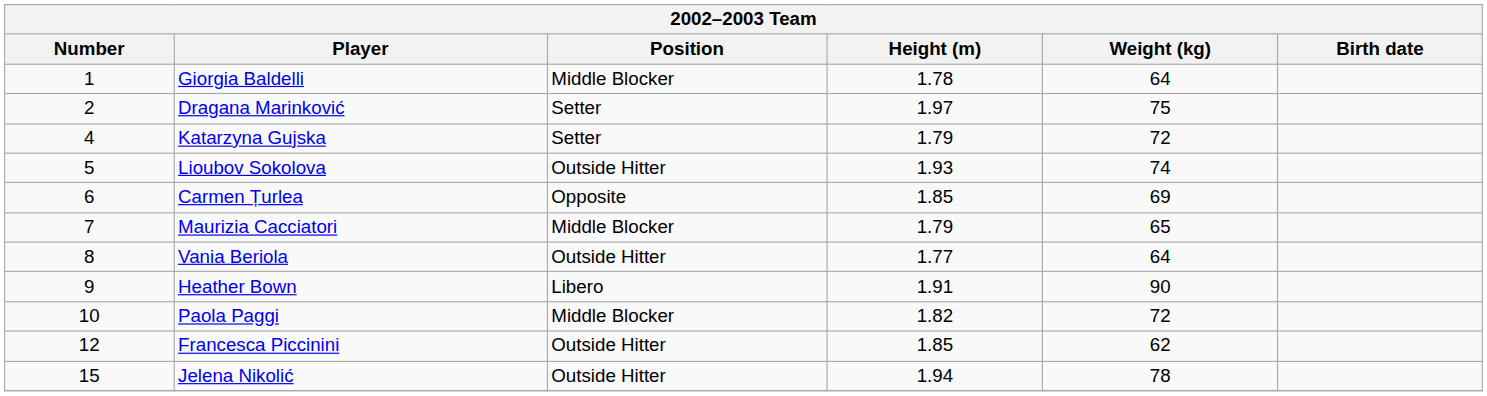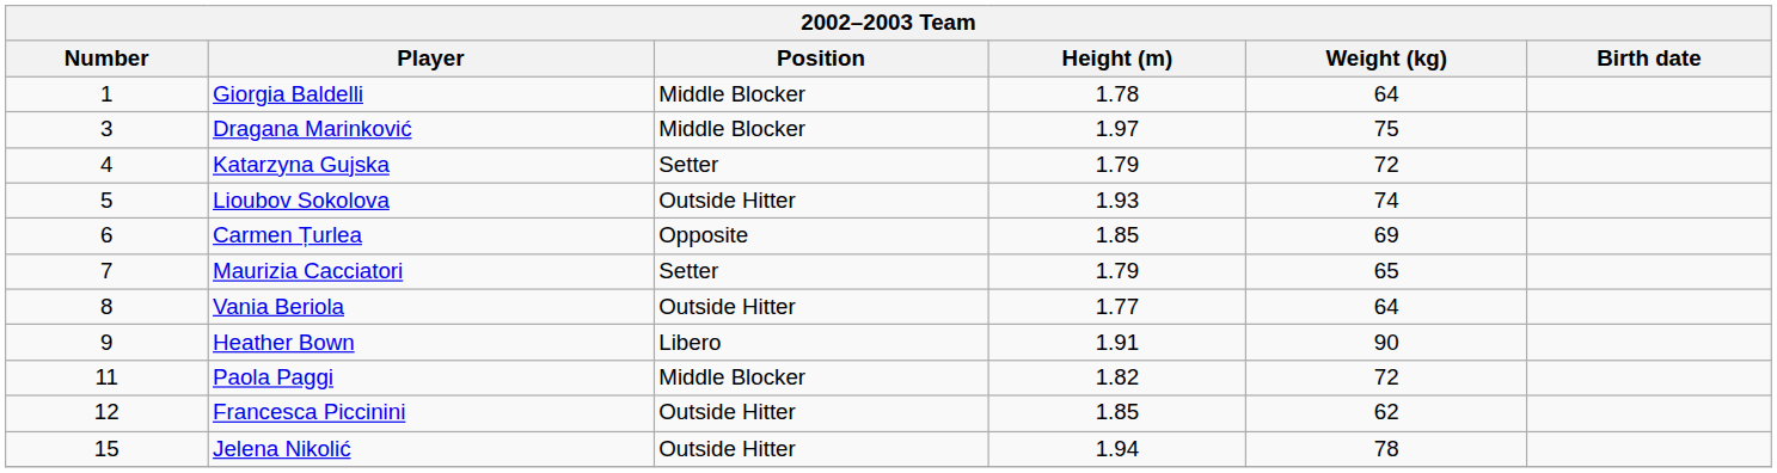 <table class="wikitable" style="width:100%;">
 <tr>
 <th colspan=6><strong>2002–2003 Team</strong></th>
 </tr>
 <tr>
 <th>Number</th>
 <th>Player</th>
 <th>Position</th>
 <th>Height (m)</th>
 <th>Weight (kg)</th>
 <th>Birth date</th>
 </tr>
 <tr>
 <td align=center>1</td>
 <td> <a href='#'>Giorgia Baldelli</a></td>
 <td>Middle Blocker</td>
 <td align=center>1.78</td>
 <td align=center>64</td>
 <td></td>
 </tr>
 <tr>
-<td align=center>2</td>
+<td align=center>3</td>
 <td> <a href='#'>Dragana Marinković</a></td>
-<td>Setter</td>
+<td>Middle Blocker</td>
 <td align=center>1.97</td>
 <td align=center>75</td>
 <td></td>
 </tr>
 <tr>
 <td align=center>4</td>
 <td> <a href='#'>Katarzyna Gujska</a></td>
 <td>Setter</td>
 <td align=center>1.79</td>
 <td align=center>72</td>
 <td></td>
 </tr>
 <tr>
 <td align=center>5</td>
 <td> <a href='#'>Lioubov Sokolova</a></td>
 <td>Outside Hitter</td>
 <td align=center>1.93</td>
 <td align=center>74</td>
 <td></td>
 </tr>
 <tr>
 <td align=center>6</td>
 <td> <a href='#'>Carmen Țurlea</a></td>
 <td>Opposite</td>
 <td align=center>1.85</td>
 <td align=center>69</td>
 <td></td>
 </tr>
 <tr>
 <td align=center>7</td>
 <td> <a href='#'>Maurizia Cacciatori</a></td>
-<td>Middle Blocker</td>
+<td>Setter</td>
 <td align=center>1.79</td>
 <td align=center>65</td>
 <td></td>
 </tr>
 <tr>
 <td align=center>8</td>
 <td> <a href='#'>Vania Beriola</a></td>
 <td>Outside Hitter</td>
 <td align=center>1.77</td>
 <td align=center>64</td>
 <td></td>
 </tr>
 <tr>
 <td align=center>9</td>
 <td> <a href='#'>Heather Bown</a></td>
 <td>Libero</td>
 <td align=center>1.91</td>
 <td align=center>90</td>
 <td></td>
 </tr>
 <tr>
-<td align=center>10</td>
+<td align=center>11</td>
 <td> <a href='#'>Paola Paggi</a></td>
 <td>Middle Blocker</td>
 <td align=center>1.82</td>
 <td align=center>72</td>
 <td></td>
 </tr>
 <tr>
 <td align=center>12</td>
 <td> <a href='#'>Francesca Piccinini</a></td>
 <td>Outside Hitter</td>
 <td align=center>1.85</td>
 <td align=center>62</td>
 <td></td>
 </tr>
 <tr>
 <td align=center>15</td>
 <td> <a href='#'>Jelena Nikolić</a></td>
 <td>Outside Hitter</td>
 <td align=center>1.94</td>
 <td align=center>78</td>
 <td></td>
 </tr>
 <tr>
 </tr>
 </table>
